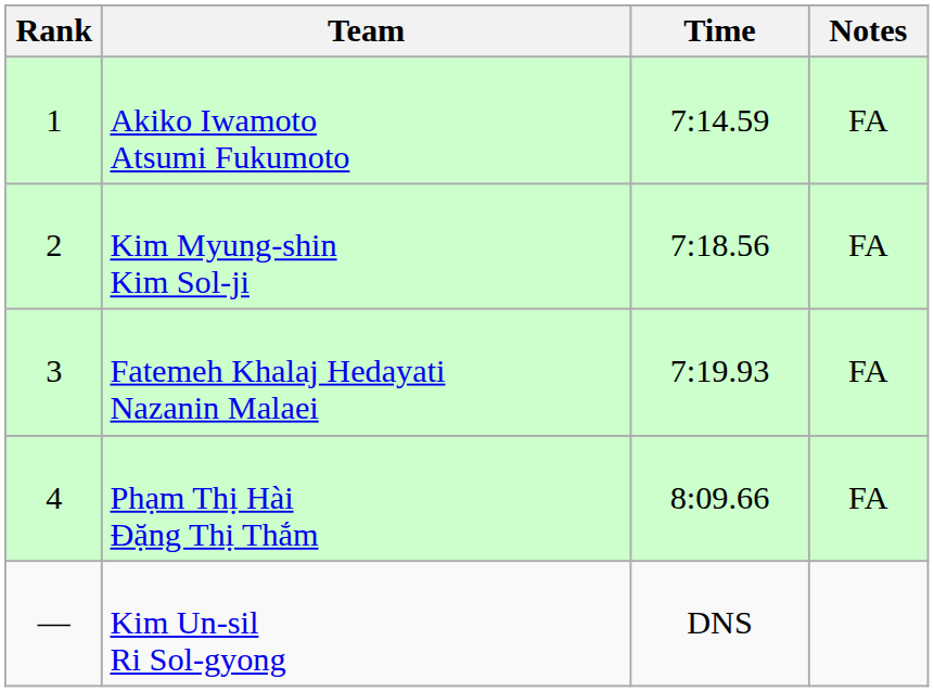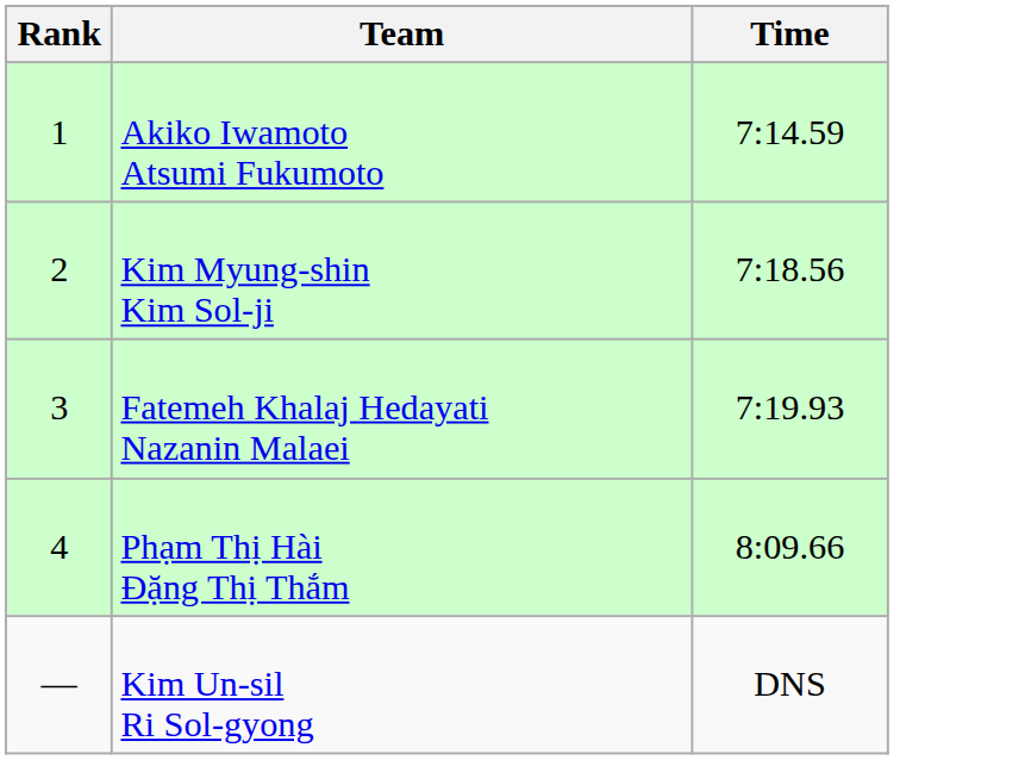 <table class=wikitable style="text-align:center">
 <tr>
 <th width=40>Rank</th>
 <th width=250>Team</th>
 <th width=80>Time</th>
-<th width=50>Notes</th>
 </tr>
 <tr bgcolor="ccffcc">
 <td>1</td>
 <td align=left><br><a href='#'>Akiko Iwamoto</a><br><a href='#'>Atsumi Fukumoto</a></td>
 <td>7:14.59</td>
-<td>FA</td>
 </tr>
 <tr bgcolor="ccffcc">
 <td>2</td>
 <td align=left><br><a href='#'>Kim Myung-shin</a><br><a href='#'>Kim Sol-ji</a></td>
 <td>7:18.56</td>
-<td>FA</td>
 </tr>
 <tr bgcolor="ccffcc">
 <td>3</td>
 <td align=left><br><a href='#'>Fatemeh Khalaj Hedayati</a><br><a href='#'>Nazanin Malaei</a></td>
 <td>7:19.93</td>
-<td>FA</td>
 </tr>
 <tr bgcolor="ccffcc">
 <td>4</td>
 <td align=left><br><a href='#'>Phạm Thị Hài</a><br><a href='#'>Đặng Thị Thắm</a></td>
 <td>8:09.66</td>
-<td>FA</td>
 </tr>
 <tr>
 <td>—</td>
 <td align=left><br><a href='#'>Kim Un-sil</a><br><a href='#'>Ri Sol-gyong</a></td>
 <td>DNS</td>
-<td></td>
 </tr>
 </table>
